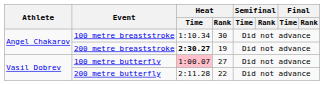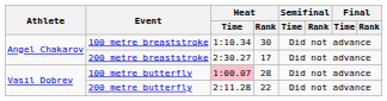 <table class=wikitable style="font-size:90%; text-align:center;">
 <tr>
 <th rowspan="2">Athlete</th>
 <th rowspan="2">Event</th>
 <th colspan="2">Heat</th>
 <th colspan="2">Semifinal</th>
 <th colspan="2">Final</th>
 </tr>
 <tr style="font-size:95%">
 <th>Time</th>
 <th>Rank</th>
 <th>Time</th>
 <th>Rank</th>
 <th>Time</th>
 <th>Rank</th>
 </tr>
 <tr>
 <td align=left rowspan=2><a href='#'>Angel Chakarov</a></td>
 <td align=left rowspan=1><a href='#'>100 metre breaststroke</a></td>
 <td>1:10.34</td>
 <td>30</td>
 <td colspan=4>Did not advance</td>
 </tr>
 <tr>
 <td align=left rowspan=1><a href='#'>200 metre breaststroke</a></td>
-<td><strong>2:30.27</strong></td>
-<td>19</td>
+<td>2:30.27</td>
+<td>17</td>
 <td colspan=4>Did not advance</td>
 </tr>
 <tr>
 <td align=left rowspan=2><a href='#'>Vasil Dobrev</a></td>
 <td align=left><a href='#'>100 metre butterfly</a></td>
 <td style="background: pink;">1:00.07</td>
-<td>27</td>
+<td>28</td>
 <td colspan=4>Did not advance</td>
 </tr>
 <tr>
 <td align=left><a href='#'>200 metre butterfly</a></td>
 <td>2:11.28</td>
 <td>22</td>
 <td colspan=4>Did not advance</td>
 </tr>
 </table>
